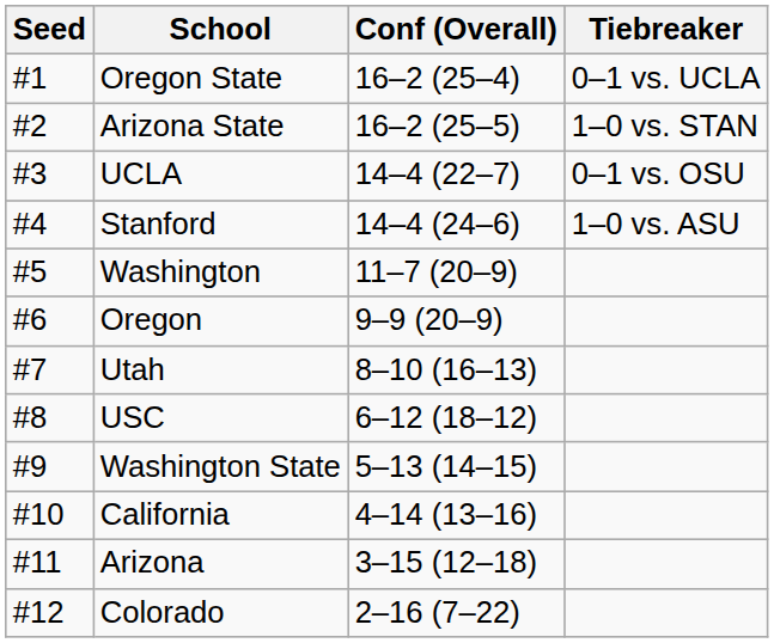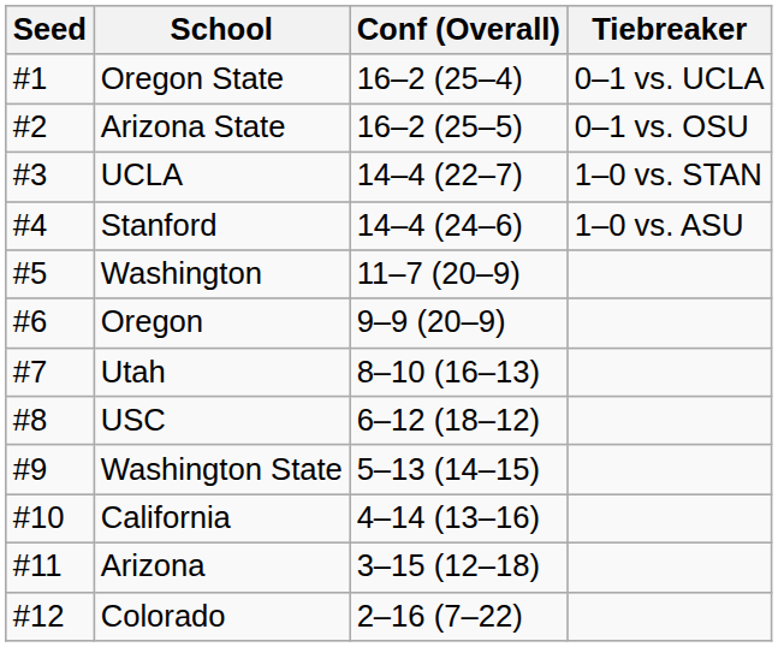 <table class="wikitable">
 <tr>
 <th>Seed</th>
 <th>School</th>
 <th>Conf (Overall)</th>
 <th>Tiebreaker</th>
 </tr>
 <tr>
 <td>#1</td>
 <td>Oregon State</td>
 <td>16–2 (25–4)</td>
 <td>0–1 vs. UCLA</td>
 </tr>
 <tr>
 <td>#2</td>
 <td>Arizona State</td>
 <td>16–2 (25–5)</td>
-<td>1–0 vs. STAN</td>
+<td>0–1 vs. OSU</td>
 </tr>
 <tr>
 <td>#3</td>
 <td>UCLA</td>
 <td>14–4 (22–7)</td>
-<td>0–1 vs. OSU</td>
+<td>1–0 vs. STAN</td>
 </tr>
 <tr>
 <td>#4</td>
 <td>Stanford</td>
 <td>14–4 (24–6)</td>
 <td>1–0 vs. ASU</td>
 </tr>
 <tr>
 <td>#5</td>
 <td>Washington</td>
 <td>11–7 (20–9)</td>
 <td></td>
 </tr>
 <tr>
 <td>#6</td>
 <td>Oregon</td>
 <td>9–9 (20–9)</td>
 <td></td>
 </tr>
 <tr>
 <td>#7</td>
 <td>Utah</td>
 <td>8–10 (16–13)</td>
 <td></td>
 </tr>
 <tr>
 <td>#8</td>
 <td>USC</td>
 <td>6–12 (18–12)</td>
 <td></td>
 </tr>
 <tr>
 <td>#9</td>
 <td>Washington State</td>
 <td>5–13 (14–15)</td>
 <td></td>
 </tr>
 <tr>
 <td>#10</td>
 <td>California</td>
 <td>4–14 (13–16)</td>
 <td></td>
 </tr>
 <tr>
 <td>#11</td>
 <td>Arizona</td>
 <td>3–15 (12–18)</td>
 <td></td>
 </tr>
 <tr>
 <td>#12</td>
 <td>Colorado</td>
 <td>2–16 (7–22)</td>
 <td></td>
 </tr>
 </table>
